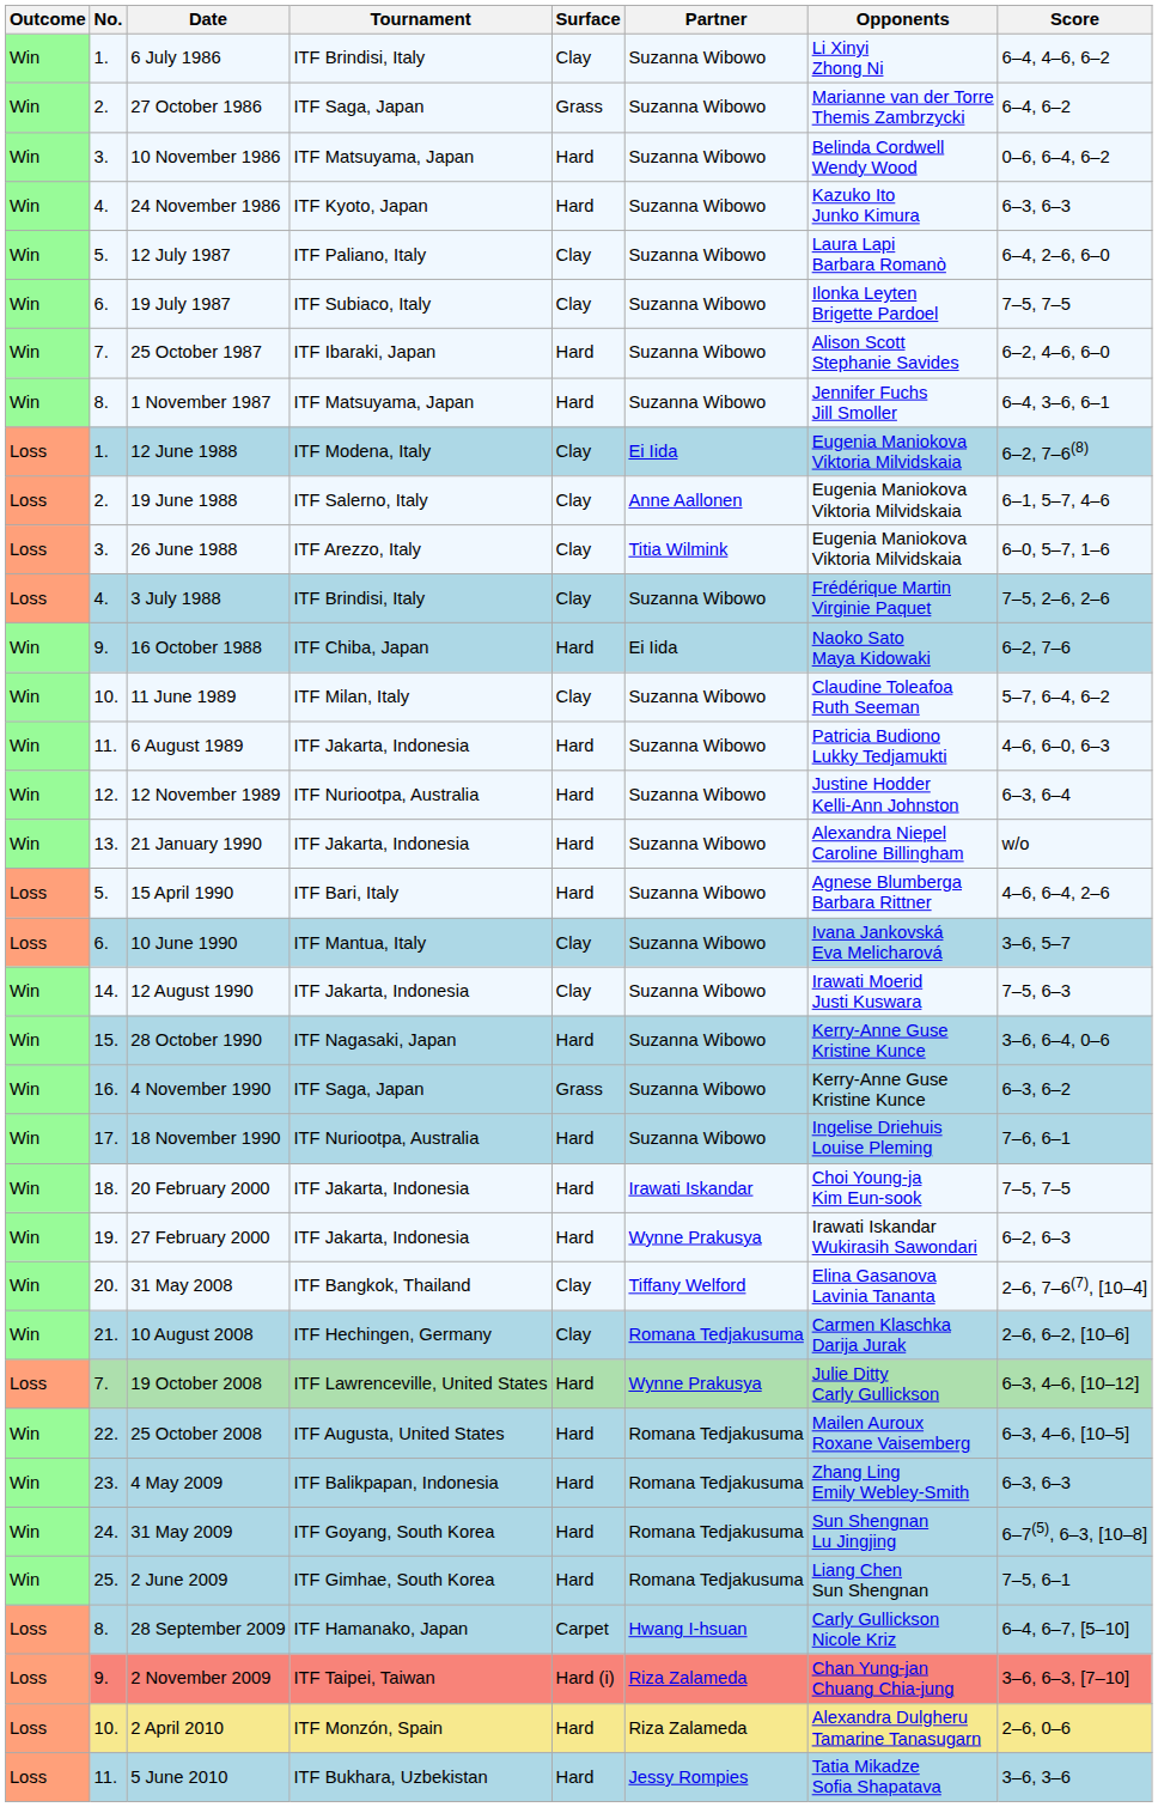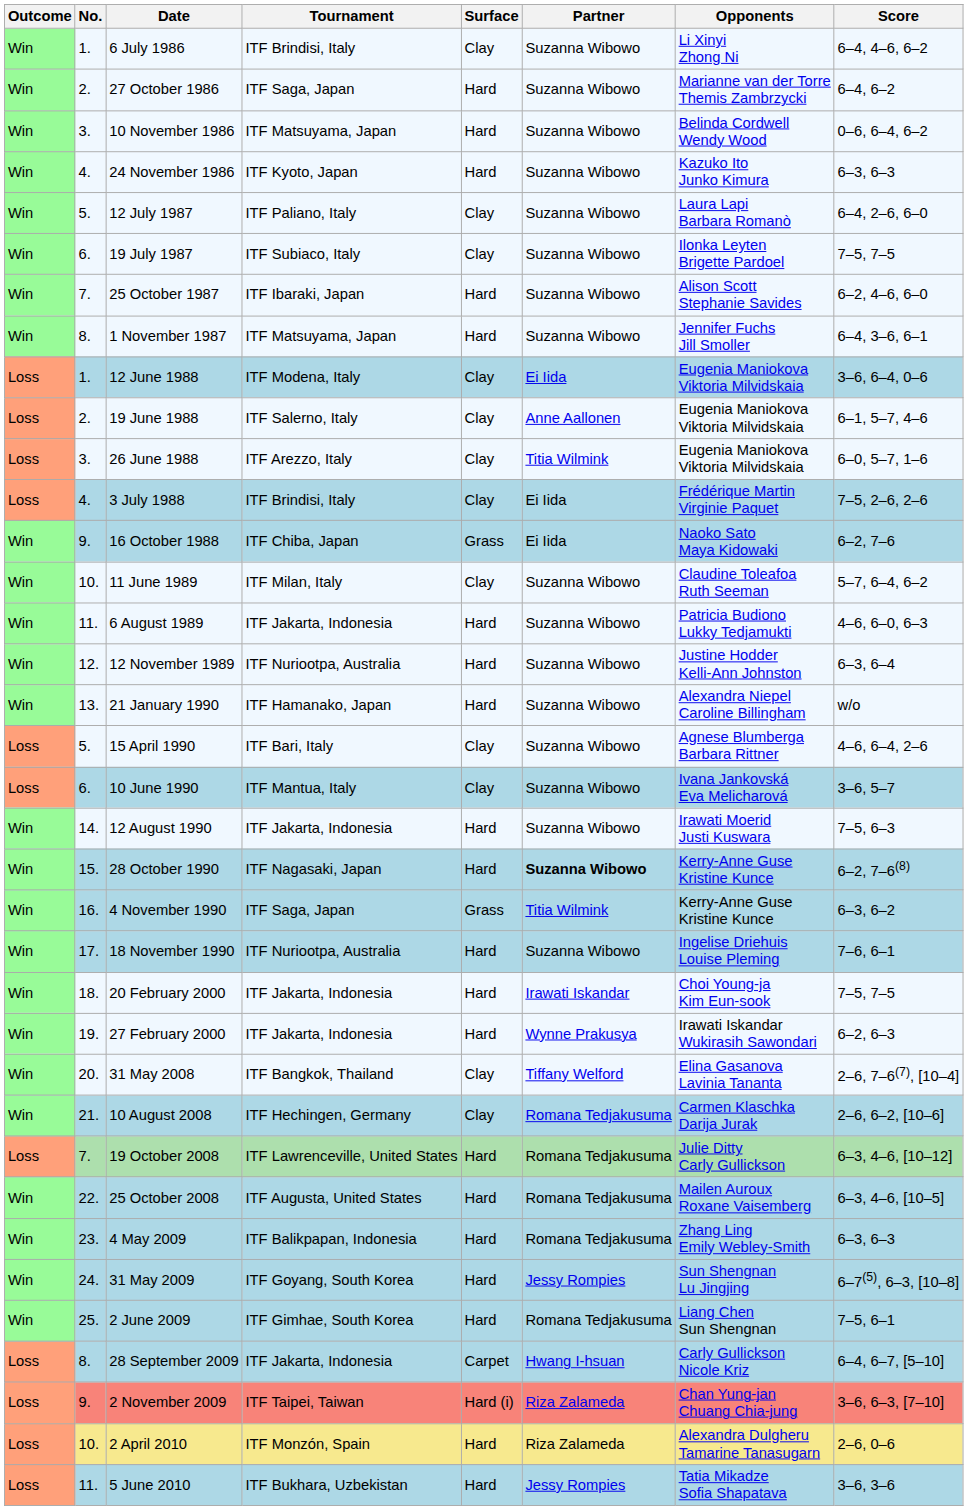 <table class="sortable wikitable" style="font-size:97%;">
 <tr>
 <th>Outcome</th>
 <th>No.</th>
 <th>Date</th>
 <th>Tournament</th>
 <th>Surface</th>
 <th>Partner</th>
 <th>Opponents</th>
 <th class="unsortable">Score</th>
 </tr>
 <tr style="background:#f0f8ff;">
 <td style="background:#98fb98;">Win</td>
 <td>1.</td>
 <td>6 July 1986</td>
 <td>ITF Brindisi, Italy</td>
 <td>Clay</td>
 <td> Suzanna Wibowo</td>
 <td> <a href='#'>Li Xinyi</a> <br>  <a href='#'>Zhong Ni</a></td>
 <td>6–4, 4–6, 6–2</td>
 </tr>
 <tr style="background:#f0f8ff;">
 <td style="background:#98fb98;">Win</td>
 <td>2.</td>
 <td>27 October 1986</td>
 <td>ITF Saga, Japan</td>
-<td>Grass</td>
+<td>Hard</td>
 <td> Suzanna Wibowo</td>
 <td> <a href='#'>Marianne van der Torre</a> <br>  <a href='#'>Themis Zambrzycki</a></td>
 <td>6–4, 6–2</td>
 </tr>
 <tr style="background:#f0f8ff;">
 <td style="background:#98fb98;">Win</td>
 <td>3.</td>
 <td>10 November 1986</td>
 <td>ITF Matsuyama, Japan</td>
 <td>Hard</td>
 <td> Suzanna Wibowo</td>
 <td> <a href='#'>Belinda Cordwell</a> <br>  <a href='#'>Wendy Wood</a></td>
 <td>0–6, 6–4, 6–2</td>
 </tr>
 <tr style="background:#f0f8ff;">
 <td style="background:#98fb98;">Win</td>
 <td>4.</td>
 <td>24 November 1986</td>
 <td>ITF Kyoto, Japan</td>
 <td>Hard</td>
 <td> Suzanna Wibowo</td>
 <td> <a href='#'>Kazuko Ito</a> <br>  <a href='#'>Junko Kimura</a></td>
 <td>6–3, 6–3</td>
 </tr>
 <tr style="background:#f0f8ff;">
 <td style="background:#98fb98;">Win</td>
 <td>5.</td>
 <td>12 July 1987</td>
 <td>ITF Paliano, Italy</td>
 <td>Clay</td>
 <td> Suzanna Wibowo</td>
 <td> <a href='#'>Laura Lapi</a> <br>  <a href='#'>Barbara Romanò</a></td>
 <td>6–4, 2–6, 6–0</td>
 </tr>
 <tr style="background:#f0f8ff;">
 <td style="background:#98fb98;">Win</td>
 <td>6.</td>
 <td>19 July 1987</td>
 <td>ITF Subiaco, Italy</td>
 <td>Clay</td>
 <td> Suzanna Wibowo</td>
 <td> <a href='#'>Ilonka Leyten</a> <br>  <a href='#'>Brigette Pardoel</a></td>
 <td>7–5, 7–5</td>
 </tr>
 <tr style="background:#f0f8ff;">
 <td style="background:#98fb98;">Win</td>
 <td>7.</td>
 <td>25 October 1987</td>
 <td>ITF Ibaraki, Japan</td>
 <td>Hard</td>
 <td> Suzanna Wibowo</td>
 <td> <a href='#'>Alison Scott</a> <br>  <a href='#'>Stephanie Savides</a></td>
 <td>6–2, 4–6, 6–0</td>
 </tr>
 <tr style="background:#f0f8ff;">
 <td style="background:#98fb98;">Win</td>
 <td>8.</td>
 <td>1 November 1987</td>
 <td>ITF Matsuyama, Japan</td>
 <td>Hard</td>
 <td> Suzanna Wibowo</td>
 <td> <a href='#'>Jennifer Fuchs</a> <br>  <a href='#'>Jill Smoller</a></td>
 <td>6–4, 3–6, 6–1</td>
 </tr>
 <tr style="background:lightblue;">
 <td style="background:#ffa07a;">Loss</td>
 <td>1.</td>
 <td>12 June 1988</td>
 <td>ITF Modena, Italy</td>
 <td>Clay</td>
 <td> <a href='#'>Ei Iida</a></td>
 <td> <a href='#'>Eugenia Maniokova</a> <br>  <a href='#'>Viktoria Milvidskaia</a></td>
-<td>6–2, 7–6<sup>(8)</sup></td>
+<td>3–6, 6–4, 0–6</td>
 </tr>
 <tr style="background:#f0f8ff;">
 <td style="background:#ffa07a;">Loss</td>
 <td>2.</td>
 <td>19 June 1988</td>
 <td>ITF Salerno, Italy</td>
 <td>Clay</td>
 <td> <a href='#'>Anne Aallonen</a></td>
 <td> Eugenia Maniokova <br>  Viktoria Milvidskaia</td>
 <td>6–1, 5–7, 4–6</td>
 </tr>
 <tr style="background:#f0f8ff;">
 <td style="background:#ffa07a;">Loss</td>
 <td>3.</td>
 <td>26 June 1988</td>
 <td>ITF Arezzo, Italy</td>
 <td>Clay</td>
 <td> <a href='#'>Titia Wilmink</a></td>
 <td> Eugenia Maniokova <br>  Viktoria Milvidskaia</td>
 <td>6–0, 5–7, 1–6</td>
 </tr>
 <tr style="background:lightblue;">
 <td style="background:#ffa07a;">Loss</td>
 <td>4.</td>
 <td>3 July 1988</td>
 <td>ITF Brindisi, Italy</td>
 <td>Clay</td>
-<td> Suzanna Wibowo</td>
+<td> Ei Iida</td>
 <td> <a href='#'>Frédérique Martin</a> <br>  <a href='#'>Virginie Paquet</a></td>
 <td>7–5, 2–6, 2–6</td>
 </tr>
 <tr style="background:lightblue;">
 <td style="background:#98fb98;">Win</td>
 <td>9.</td>
 <td>16 October 1988</td>
 <td>ITF Chiba, Japan</td>
-<td>Hard</td>
+<td>Grass</td>
 <td> Ei Iida</td>
 <td> <a href='#'>Naoko Sato</a> <br>  <a href='#'>Maya Kidowaki</a></td>
 <td>6–2, 7–6</td>
 </tr>
 <tr style="background:#f0f8ff;">
 <td style="background:#98fb98;">Win</td>
 <td>10.</td>
 <td>11 June 1989</td>
 <td>ITF Milan, Italy</td>
 <td>Clay</td>
 <td> Suzanna Wibowo</td>
 <td> <a href='#'>Claudine Toleafoa</a> <br>  <a href='#'>Ruth Seeman</a></td>
 <td>5–7, 6–4, 6–2</td>
 </tr>
 <tr style="background:#f0f8ff;">
 <td style="background:#98fb98;">Win</td>
 <td>11.</td>
 <td>6 August 1989</td>
 <td>ITF Jakarta, Indonesia</td>
 <td>Hard</td>
 <td> Suzanna Wibowo</td>
 <td> <a href='#'>Patricia Budiono</a> <br>  <a href='#'>Lukky Tedjamukti</a></td>
 <td>4–6, 6–0, 6–3</td>
 </tr>
 <tr style="background:#f0f8ff;">
 <td style="background:#98fb98;">Win</td>
 <td>12.</td>
 <td>12 November 1989</td>
 <td>ITF Nuriootpa, Australia</td>
 <td>Hard</td>
 <td> Suzanna Wibowo</td>
 <td> <a href='#'>Justine Hodder</a> <br>  <a href='#'>Kelli-Ann Johnston</a></td>
 <td>6–3, 6–4</td>
 </tr>
 <tr style="background:#f0f8ff;">
 <td style="background:#98fb98;">Win</td>
 <td>13.</td>
 <td>21 January 1990</td>
-<td>ITF Jakarta, Indonesia</td>
+<td>ITF Hamanako, Japan</td>
 <td>Hard</td>
 <td> Suzanna Wibowo</td>
 <td> <a href='#'>Alexandra Niepel</a> <br>  <a href='#'>Caroline Billingham</a></td>
 <td>w/o</td>
 </tr>
 <tr style="background:#f0f8ff;">
 <td style="background:#ffa07a;">Loss</td>
 <td>5.</td>
 <td>15 April 1990</td>
 <td>ITF Bari, Italy</td>
-<td>Hard</td>
+<td>Clay</td>
 <td> Suzanna Wibowo</td>
 <td> <a href='#'>Agnese Blumberga</a> <br>  <a href='#'>Barbara Rittner</a></td>
 <td>4–6, 6–4, 2–6</td>
 </tr>
 <tr style="background:lightblue;">
 <td style="background:#ffa07a;">Loss</td>
 <td>6.</td>
 <td>10 June 1990</td>
 <td>ITF Mantua, Italy</td>
 <td>Clay</td>
 <td> Suzanna Wibowo</td>
 <td> <a href='#'>Ivana Jankovská</a> <br>  <a href='#'>Eva Melicharová</a></td>
 <td>3–6, 5–7</td>
 </tr>
 <tr style="background:#f0f8ff;">
 <td style="background:#98fb98;">Win</td>
 <td>14.</td>
 <td>12 August 1990</td>
 <td>ITF Jakarta, Indonesia</td>
-<td>Clay</td>
+<td>Hard</td>
 <td> Suzanna Wibowo</td>
 <td> <a href='#'>Irawati Moerid</a> <br>  <a href='#'>Justi Kuswara</a></td>
 <td>7–5, 6–3</td>
 </tr>
 <tr style="background:lightblue;">
 <td style="background:#98fb98;">Win</td>
 <td>15.</td>
 <td>28 October 1990</td>
 <td>ITF Nagasaki, Japan</td>
 <td>Hard</td>
-<td> Suzanna Wibowo</td>
+<td><strong> Suzanna Wibowo</strong></td>
 <td> <a href='#'>Kerry-Anne Guse</a> <br>  <a href='#'>Kristine Kunce</a></td>
-<td>3–6, 6–4, 0–6</td>
+<td>6–2, 7–6<sup>(8)</sup></td>
 </tr>
 <tr style="background:lightblue;">
 <td style="background:#98fb98;">Win</td>
 <td>16.</td>
 <td>4 November 1990</td>
 <td>ITF Saga, Japan</td>
 <td>Grass</td>
-<td> Suzanna Wibowo</td>
+<td> <a href='#'>Titia Wilmink</a></td>
 <td> Kerry-Anne Guse <br>  Kristine Kunce</td>
 <td>6–3, 6–2</td>
 </tr>
 <tr style="background:lightblue;">
 <td style="background:#98fb98;">Win</td>
 <td>17.</td>
 <td>18 November 1990</td>
 <td>ITF Nuriootpa, Australia</td>
 <td>Hard</td>
 <td> Suzanna Wibowo</td>
 <td> <a href='#'>Ingelise Driehuis</a> <br>  <a href='#'>Louise Pleming</a></td>
 <td>7–6, 6–1</td>
 </tr>
 <tr style="background:#f0f8ff;">
 <td style="background:#98fb98;">Win</td>
 <td>18.</td>
 <td>20 February 2000</td>
 <td>ITF Jakarta, Indonesia</td>
 <td>Hard</td>
 <td> <a href='#'>Irawati Iskandar</a></td>
 <td> <a href='#'>Choi Young-ja</a> <br>  <a href='#'>Kim Eun-sook</a></td>
 <td>7–5, 7–5</td>
 </tr>
 <tr style="background:#f0f8ff;">
 <td style="background:#98fb98;">Win</td>
 <td>19.</td>
 <td>27 February 2000</td>
 <td>ITF Jakarta, Indonesia</td>
 <td>Hard</td>
 <td> <a href='#'>Wynne Prakusya</a></td>
 <td> Irawati Iskandar <br>  <a href='#'>Wukirasih Sawondari</a></td>
 <td>6–2, 6–3</td>
 </tr>
 <tr style="background:#f0f8ff;">
 <td style="background:#98fb98;">Win</td>
 <td>20.</td>
 <td>31 May 2008</td>
 <td>ITF Bangkok, Thailand</td>
 <td>Clay</td>
 <td> <a href='#'>Tiffany Welford</a></td>
 <td> <a href='#'>Elina Gasanova</a> <br>  <a href='#'>Lavinia Tananta</a></td>
 <td>2–6, 7–6<sup>(7)</sup>, [10–4]</td>
 </tr>
 <tr style="background:lightblue;">
 <td style="background:#98fb98;">Win</td>
 <td>21.</td>
 <td>10 August 2008</td>
 <td>ITF Hechingen, Germany</td>
 <td>Clay</td>
 <td> <a href='#'>Romana Tedjakusuma</a></td>
 <td> <a href='#'>Carmen Klaschka</a> <br>  <a href='#'>Darija Jurak</a></td>
 <td>2–6, 6–2, [10–6]</td>
 </tr>
 <tr style="background:#addfad;">
 <td style="background:#ffa07a;">Loss</td>
 <td>7.</td>
 <td>19 October 2008</td>
 <td>ITF Lawrenceville, United States</td>
 <td>Hard</td>
-<td> <a href='#'>Wynne Prakusya</a></td>
+<td> Romana Tedjakusuma</td>
 <td> <a href='#'>Julie Ditty</a> <br>  <a href='#'>Carly Gullickson</a></td>
 <td>6–3, 4–6, [10–12]</td>
 </tr>
 <tr style="background:lightblue;">
 <td style="background:#98fb98;">Win</td>
 <td>22.</td>
 <td>25 October 2008</td>
 <td>ITF Augusta, United States</td>
 <td>Hard</td>
 <td> Romana Tedjakusuma</td>
 <td> <a href='#'>Mailen Auroux</a> <br>  <a href='#'>Roxane Vaisemberg</a></td>
 <td>6–3, 4–6, [10–5]</td>
 </tr>
 <tr style="background:lightblue;">
 <td style="background:#98fb98;">Win</td>
 <td>23.</td>
 <td>4 May 2009</td>
 <td>ITF Balikpapan, Indonesia</td>
 <td>Hard</td>
 <td> Romana Tedjakusuma</td>
 <td> <a href='#'>Zhang Ling</a> <br>  <a href='#'>Emily Webley-Smith</a></td>
 <td>6–3, 6–3</td>
 </tr>
 <tr style="background:lightblue;">
 <td style="background:#98fb98;">Win</td>
 <td>24.</td>
 <td>31 May 2009</td>
 <td>ITF Goyang, South Korea</td>
 <td>Hard</td>
-<td> Romana Tedjakusuma</td>
+<td> <a href='#'>Jessy Rompies</a></td>
 <td> <a href='#'>Sun Shengnan</a> <br>  <a href='#'>Lu Jingjing</a></td>
 <td>6–7<sup>(5)</sup>, 6–3, [10–8]</td>
 </tr>
 <tr style="background:lightblue;">
 <td style="background:#98fb98;">Win</td>
 <td>25.</td>
 <td>2 June 2009</td>
 <td>ITF Gimhae, South Korea</td>
 <td>Hard</td>
 <td> Romana Tedjakusuma</td>
 <td> <a href='#'>Liang Chen</a> <br>  Sun Shengnan</td>
 <td>7–5, 6–1</td>
 </tr>
 <tr style="background:lightblue;">
 <td style="background:#ffa07a;">Loss</td>
 <td>8.</td>
 <td>28 September 2009</td>
-<td>ITF Hamanako, Japan</td>
+<td>ITF Jakarta, Indonesia</td>
 <td>Carpet</td>
 <td> <a href='#'>Hwang I-hsuan</a></td>
 <td> <a href='#'>Carly Gullickson</a> <br>  <a href='#'>Nicole Kriz</a></td>
 <td>6–4, 6–7, [5–10]</td>
 </tr>
 <tr style="background:#f88379;">
 <td style="background:#ffa07a;">Loss</td>
 <td>9.</td>
 <td>2 November 2009</td>
 <td>ITF Taipei, Taiwan</td>
 <td>Hard (i)</td>
 <td> <a href='#'>Riza Zalameda</a></td>
 <td> <a href='#'>Chan Yung-jan</a> <br>  <a href='#'>Chuang Chia-jung</a></td>
 <td>3–6, 6–3, [7–10]</td>
 </tr>
 <tr style="background:#f7e98e;">
 <td style="background:#ffa07a;">Loss</td>
 <td>10.</td>
 <td>2 April 2010</td>
 <td>ITF Monzón, Spain</td>
 <td>Hard</td>
 <td> Riza Zalameda</td>
 <td> <a href='#'>Alexandra Dulgheru</a> <br>  <a href='#'>Tamarine Tanasugarn</a></td>
 <td>2–6, 0–6</td>
 </tr>
 <tr style="background:lightblue;">
 <td style="background:#ffa07a;">Loss</td>
 <td>11.</td>
 <td>5 June 2010</td>
 <td>ITF Bukhara, Uzbekistan</td>
 <td>Hard</td>
 <td> <a href='#'>Jessy Rompies</a></td>
 <td> <a href='#'>Tatia Mikadze</a> <br>  <a href='#'>Sofia Shapatava</a></td>
 <td>3–6, 3–6</td>
 </tr>
 </table>
